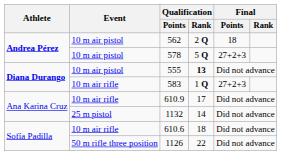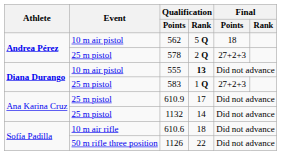 <table class=wikitable style=font-size:90%;text-align:center>
 <tr>
 <th rowspan=2>Athlete</th>
 <th rowspan=2>Event</th>
 <th colspan=2>Qualification</th>
 <th colspan=2>Final</th>
 </tr>
 <tr style=font-size:95%>
 <th>Points</th>
 <th>Rank</th>
 <th>Points</th>
 <th>Rank</th>
 </tr>
 <tr>
 <td align=left rowspan=2><strong><a href='#'>Andrea Pérez</a></strong></td>
 <td align=left><a href='#'>10 m air pistol</a></td>
 <td>562</td>
-<td>2 <strong>Q</strong></td>
+<td>5 <strong>Q</strong></td>
 <td>18</td>
 <td></td>
 </tr>
 <tr>
-<td align=left><a href='#'>10 m air pistol</a></td>
+<td align=left><a href='#'>25 m pistol</a></td>
 <td>578</td>
-<td>5 <strong>Q</strong></td>
+<td>2 <strong>Q</strong></td>
 <td>27+2+3</td>
 <td></td>
 </tr>
 <tr>
 <td align=left rowspan=2><strong><a href='#'>Diana Durango</a></strong></td>
 <td align=left><a href='#'>10 m air pistol</a></td>
 <td>555</td>
 <td><strong>13</strong></td>
 <td colspan=2>Did not advance</td>
 </tr>
 <tr>
-<td align=left><a href='#'>10 m air rifle</a></td>
+<td align=left><a href='#'>25 m pistol</a></td>
 <td>583</td>
 <td>1 <strong>Q</strong></td>
 <td>27+2+3</td>
 <td></td>
 </tr>
 <tr>
 <td align=left rowspan=2><a href='#'>Ana Karina Cruz</a></td>
-<td align=left><a href='#'>10 m air rifle</a></td>
+<td align=left><a href='#'>25 m pistol</a></td>
 <td>610.9</td>
 <td>17</td>
 <td colspan=2>Did not advance</td>
 </tr>
 <tr>
 <td align=left><a href='#'>25 m pistol</a></td>
 <td>1132</td>
 <td>14</td>
 <td colspan=2>Did not advance</td>
 </tr>
 <tr>
 <td align=left rowspan=2><a href='#'>Sofía Padilla</a></td>
 <td align=left><a href='#'>10 m air rifle</a></td>
 <td>610.6</td>
 <td>18</td>
 <td colspan=2>Did not advance</td>
 </tr>
 <tr>
 <td align=left><a href='#'>50 m rifle three position</a></td>
 <td>1126</td>
 <td>22</td>
 <td colspan=2>Did not advance</td>
 </tr>
 </table>
